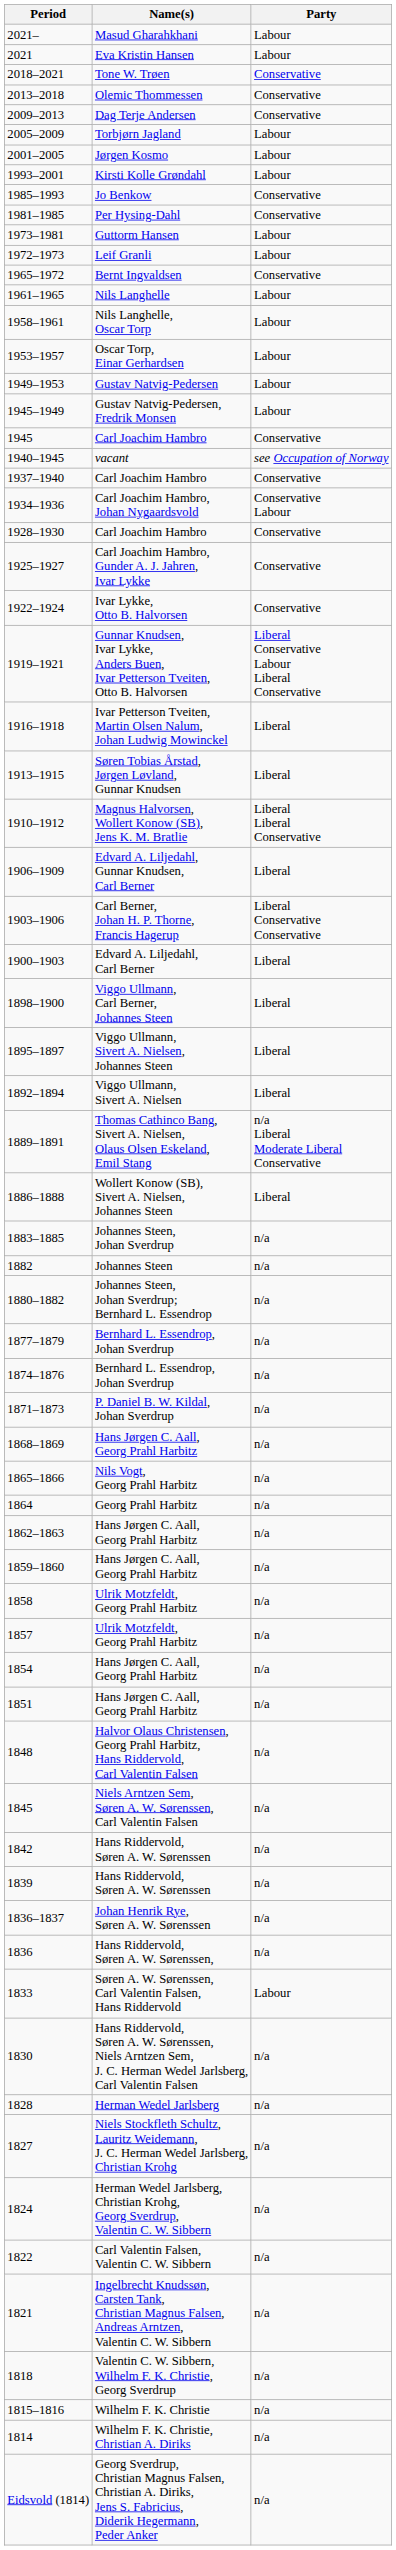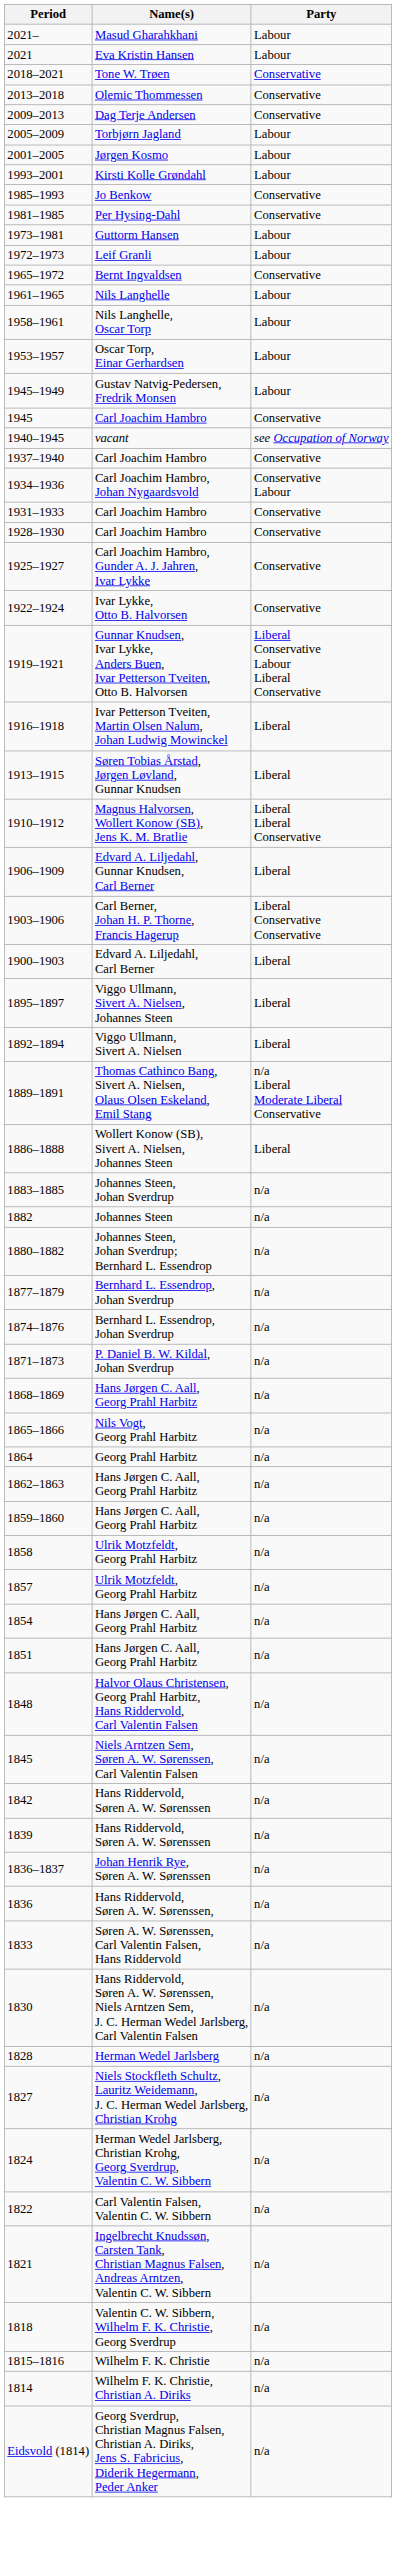 <table class="wikitable sortable">
 <tr>
 <th>Period</th>
 <th>Name(s)</th>
 <th>Party</th>
 </tr>
 <tr>
 <td>2021–</td>
 <td><a href='#'>Masud Gharahkhani</a></td>
 <td>Labour</td>
 </tr>
 <tr>
 <td>2021</td>
 <td><a href='#'>Eva Kristin Hansen</a></td>
 <td>Labour</td>
 </tr>
 <tr>
 <td>2018–2021</td>
 <td><a href='#'>Tone W. Trøen</a></td>
 <td><a href='#'>Conservative</a></td>
 </tr>
 <tr>
 <td>2013–2018</td>
 <td><a href='#'>Olemic Thommessen</a></td>
 <td>Conservative</td>
 </tr>
 <tr>
 <td>2009–2013</td>
 <td><a href='#'>Dag Terje Andersen</a></td>
 <td>Conservative</td>
 </tr>
 <tr>
 <td>2005–2009</td>
 <td><a href='#'>Torbjørn Jagland</a></td>
 <td>Labour</td>
 </tr>
 <tr>
 <td>2001–2005</td>
 <td><a href='#'>Jørgen Kosmo</a></td>
 <td>Labour</td>
 </tr>
 <tr>
 <td>1993–2001</td>
 <td><a href='#'>Kirsti Kolle Grøndahl</a></td>
 <td>Labour</td>
 </tr>
 <tr>
 <td>1985–1993</td>
 <td><a href='#'>Jo Benkow</a></td>
 <td>Conservative</td>
 </tr>
 <tr>
 <td>1981–1985</td>
 <td><a href='#'>Per Hysing-Dahl</a></td>
 <td>Conservative</td>
 </tr>
 <tr>
 <td>1973–1981</td>
 <td><a href='#'>Guttorm Hansen</a></td>
 <td>Labour</td>
 </tr>
 <tr>
 <td>1972–1973</td>
 <td><a href='#'>Leif Granli</a></td>
 <td>Labour</td>
 </tr>
 <tr>
 <td>1965–1972</td>
 <td><a href='#'>Bernt Ingvaldsen</a></td>
 <td>Conservative</td>
 </tr>
 <tr>
 <td>1961–1965</td>
 <td><a href='#'>Nils Langhelle</a></td>
 <td>Labour</td>
 </tr>
 <tr>
 <td>1958–1961</td>
 <td>Nils Langhelle,<br> <a href='#'>Oscar Torp</a></td>
 <td>Labour</td>
 </tr>
 <tr>
 <td>1953–1957</td>
 <td>Oscar Torp,<br> <a href='#'>Einar Gerhardsen</a></td>
 <td>Labour</td>
 </tr>
 <tr>
-<td>1949–1953</td>
-<td><a href='#'>Gustav Natvig-Pedersen</a></td>
-<td>Labour</td>
-</tr>
-<tr>
 <td>1945–1949</td>
 <td>Gustav Natvig-Pedersen,<br> <a href='#'>Fredrik Monsen</a></td>
 <td>Labour</td>
 </tr>
 <tr>
 <td>1945</td>
 <td><a href='#'>Carl Joachim Hambro</a></td>
 <td>Conservative</td>
 </tr>
 <tr>
 <td>1940–1945</td>
 <td><em>vacant</em></td>
 <td><em>see <a href='#'>Occupation of Norway</a></em></td>
 </tr>
 <tr>
 <td>1937–1940</td>
 <td>Carl Joachim Hambro</td>
 <td>Conservative</td>
 </tr>
 <tr>
 <td>1934–1936</td>
 <td>Carl Joachim Hambro,<br> <a href='#'>Johan Nygaardsvold</a></td>
 <td>Conservative <br> Labour</td>
+</tr>
+<tr>
+<td>1931–1933</td>
+<td>Carl Joachim Hambro</td>
+<td>Conservative</td>
 </tr>
 <tr>
 <td>1928–1930</td>
 <td>Carl Joachim Hambro</td>
 <td>Conservative</td>
 </tr>
 <tr>
 <td>1925–1927</td>
 <td>Carl Joachim Hambro,<br> <a href='#'>Gunder A. J. Jahren</a>,<br> <a href='#'>Ivar Lykke</a></td>
 <td>Conservative</td>
 </tr>
 <tr>
 <td>1922–1924</td>
 <td>Ivar Lykke,<br> <a href='#'>Otto B. Halvorsen</a></td>
 <td>Conservative</td>
 </tr>
 <tr>
 <td>1919–1921</td>
 <td><a href='#'>Gunnar Knudsen</a>,<br> Ivar Lykke,<br> <a href='#'>Anders Buen</a>,<br> <a href='#'>Ivar Petterson Tveiten</a>,<br> Otto B. Halvorsen</td>
 <td><a href='#'>Liberal</a><br> Conservative<br> Labour <br> Liberal <br>Conservative</td>
 </tr>
 <tr>
 <td>1916–1918</td>
 <td>Ivar Petterson Tveiten,<br> <a href='#'>Martin Olsen Nalum</a>,<br> <a href='#'>Johan Ludwig Mowinckel</a></td>
 <td>Liberal</td>
 </tr>
 <tr>
 <td>1913–1915</td>
 <td><a href='#'>Søren Tobias Årstad</a>,<br> <a href='#'>Jørgen Løvland</a>,<br> Gunnar Knudsen</td>
 <td>Liberal</td>
 </tr>
 <tr>
 <td>1910–1912</td>
 <td><a href='#'>Magnus Halvorsen</a>,<br> <a href='#'>Wollert Konow (SB)</a>,<br> <a href='#'>Jens K. M. Bratlie</a></td>
 <td>Liberal <br> Liberal <br> Conservative</td>
 </tr>
 <tr>
 <td>1906–1909</td>
 <td><a href='#'>Edvard A. Liljedahl</a>,<br> Gunnar Knudsen,<br> <a href='#'>Carl Berner</a></td>
 <td>Liberal</td>
 </tr>
 <tr>
 <td>1903–1906</td>
 <td>Carl Berner,<br> <a href='#'>Johan H. P. Thorne</a>,<br> <a href='#'>Francis Hagerup</a></td>
 <td>Liberal <br> Conservative<br> Conservative</td>
 </tr>
 <tr>
 <td>1900–1903</td>
 <td>Edvard A. Liljedahl,<br> Carl Berner</td>
-<td>Liberal</td>
-</tr>
-<tr>
-<td>1898–1900</td>
-<td><a href='#'>Viggo Ullmann</a>,<br> Carl Berner,<br> <a href='#'>Johannes Steen</a></td>
 <td>Liberal</td>
 </tr>
 <tr>
 <td>1895–1897</td>
 <td>Viggo Ullmann,<br> <a href='#'>Sivert A. Nielsen</a>,<br> Johannes Steen</td>
 <td>Liberal</td>
 </tr>
 <tr>
 <td>1892–1894</td>
 <td>Viggo Ullmann,<br> Sivert A. Nielsen</td>
 <td>Liberal</td>
 </tr>
 <tr>
 <td>1889–1891</td>
 <td><a href='#'>Thomas Cathinco Bang</a>,<br> Sivert A. Nielsen,<br> <a href='#'>Olaus Olsen Eskeland</a>,<br> <a href='#'>Emil Stang</a></td>
 <td>n/a<br> Liberal  <br><a href='#'>Moderate Liberal</a><br>Conservative</td>
 </tr>
 <tr>
 <td>1886–1888</td>
 <td>Wollert Konow (SB),<br> Sivert A. Nielsen,<br> Johannes Steen</td>
 <td>Liberal</td>
 </tr>
 <tr>
 <td>1883–1885</td>
 <td>Johannes Steen,<br> Johan Sverdrup</td>
 <td>n/a</td>
 </tr>
 <tr>
 <td>1882</td>
 <td>Johannes Steen</td>
 <td>n/a</td>
 </tr>
 <tr>
 <td>1880–1882</td>
 <td>Johannes Steen,<br> Johan Sverdrup;<br> Bernhard L. Essendrop</td>
 <td>n/a</td>
 </tr>
 <tr>
 <td>1877–1879</td>
 <td><a href='#'>Bernhard L. Essendrop</a>,<br> Johan Sverdrup</td>
 <td>n/a</td>
 </tr>
 <tr>
 <td>1874–1876</td>
 <td>Bernhard L. Essendrop,<br> Johan Sverdrup</td>
 <td>n/a</td>
 </tr>
 <tr>
 <td>1871–1873</td>
 <td><a href='#'>P. Daniel B. W. Kildal</a>,<br> Johan Sverdrup</td>
 <td>n/a</td>
 </tr>
 <tr>
 <td>1868–1869</td>
 <td><a href='#'>Hans Jørgen C. Aall</a>,<br> <a href='#'>Georg Prahl Harbitz</a></td>
 <td>n/a</td>
 </tr>
 <tr>
 <td>1865–1866</td>
 <td><a href='#'>Nils Vogt</a>,<br> Georg Prahl Harbitz</td>
 <td>n/a</td>
 </tr>
 <tr>
 <td>1864</td>
 <td>Georg Prahl Harbitz</td>
 <td>n/a</td>
 </tr>
 <tr>
 <td>1862–1863</td>
 <td>Hans Jørgen C. Aall,<br> Georg Prahl Harbitz</td>
 <td>n/a</td>
 </tr>
 <tr>
 <td>1859–1860</td>
 <td>Hans Jørgen C. Aall,<br> Georg Prahl Harbitz</td>
 <td>n/a</td>
 </tr>
 <tr>
 <td>1858</td>
 <td><a href='#'>Ulrik Motzfeldt</a>,<br> Georg Prahl Harbitz</td>
 <td>n/a</td>
 </tr>
 <tr>
 <td>1857</td>
 <td><a href='#'>Ulrik Motzfeldt</a>,<br> Georg Prahl Harbitz</td>
 <td>n/a</td>
 </tr>
 <tr>
 <td>1854</td>
 <td>Hans Jørgen C. Aall,<br> Georg Prahl Harbitz</td>
 <td>n/a</td>
 </tr>
 <tr>
 <td>1851</td>
 <td>Hans Jørgen C. Aall,<br> Georg Prahl Harbitz</td>
 <td>n/a</td>
 </tr>
 <tr>
 <td>1848</td>
 <td><a href='#'>Halvor Olaus Christensen</a>,<br> Georg Prahl Harbitz,<br> <a href='#'>Hans Riddervold</a>,<br> <a href='#'>Carl Valentin Falsen</a></td>
 <td>n/a</td>
 </tr>
 <tr>
 <td>1845</td>
 <td><a href='#'>Niels Arntzen Sem</a>,<br> <a href='#'>Søren A. W. Sørenssen</a>,<br> Carl Valentin Falsen</td>
 <td>n/a</td>
 </tr>
 <tr>
 <td>1842</td>
 <td>Hans Riddervold,<br> Søren A. W. Sørenssen</td>
 <td>n/a</td>
 </tr>
 <tr>
 <td>1839</td>
 <td>Hans Riddervold,<br> Søren A. W. Sørenssen</td>
 <td>n/a</td>
 </tr>
 <tr>
 <td>1836–1837</td>
 <td><a href='#'>Johan Henrik Rye</a>,<br> Søren A. W. Sørenssen</td>
 <td>n/a</td>
 </tr>
 <tr>
 <td>1836</td>
 <td>Hans Riddervold,<br> Søren A. W. Sørenssen,</td>
 <td>n/a</td>
 </tr>
 <tr>
 <td>1833</td>
 <td>Søren A. W. Sørenssen,<br> Carl Valentin Falsen,<br> Hans Riddervold</td>
-<td>Labour</td>
+<td>n/a</td>
 </tr>
 <tr>
 <td>1830</td>
 <td>Hans Riddervold,<br> Søren A. W. Sørenssen,<br> Niels Arntzen Sem,<br> J. C. Herman Wedel Jarlsberg,<br> Carl Valentin Falsen</td>
 <td>n/a</td>
 </tr>
 <tr>
 <td>1828</td>
 <td><a href='#'>Herman Wedel Jarlsberg</a></td>
 <td>n/a</td>
 </tr>
 <tr>
 <td>1827</td>
 <td><a href='#'>Niels Stockfleth Schultz</a>,<br> <a href='#'>Lauritz Weidemann</a>,<br> J. C. Herman Wedel Jarlsberg,<br> <a href='#'>Christian Krohg</a></td>
 <td>n/a</td>
 </tr>
 <tr>
 <td>1824</td>
 <td>Herman Wedel Jarlsberg,<br> Christian Krohg,<br> <a href='#'>Georg Sverdrup</a>,<br> <a href='#'>Valentin C. W. Sibbern</a><br></td>
 <td>n/a</td>
 </tr>
 <tr>
 <td>1822</td>
 <td>Carl Valentin Falsen,<br> Valentin C. W. Sibbern</td>
 <td>n/a</td>
 </tr>
 <tr>
 <td>1821</td>
 <td><a href='#'>Ingelbrecht Knudssøn</a>,<br> <a href='#'>Carsten Tank</a>,<br> <a href='#'>Christian Magnus Falsen</a>,<br> <a href='#'>Andreas Arntzen</a>,<br> Valentin C. W. Sibbern</td>
 <td>n/a</td>
 </tr>
 <tr>
 <td>1818</td>
 <td>Valentin C. W. Sibbern,<br> <a href='#'>Wilhelm F. K. Christie</a>,<br> Georg Sverdrup</td>
 <td>n/a</td>
 </tr>
 <tr>
 <td>1815–1816</td>
 <td>Wilhelm F. K. Christie</td>
 <td>n/a</td>
 </tr>
 <tr>
 <td>1814</td>
 <td>Wilhelm F. K. Christie,<br> <a href='#'>Christian A. Diriks</a></td>
 <td>n/a</td>
 </tr>
 <tr>
 <td><a href='#'>Eidsvold</a> (1814)</td>
 <td>Georg Sverdrup,<br> Christian Magnus Falsen,<br> Christian A. Diriks,<br> <a href='#'>Jens S. Fabricius</a>,<br> <a href='#'>Diderik Hegermann</a>,<br> <a href='#'>Peder Anker</a></td>
 <td>n/a</td>
 </tr>
 </table>
